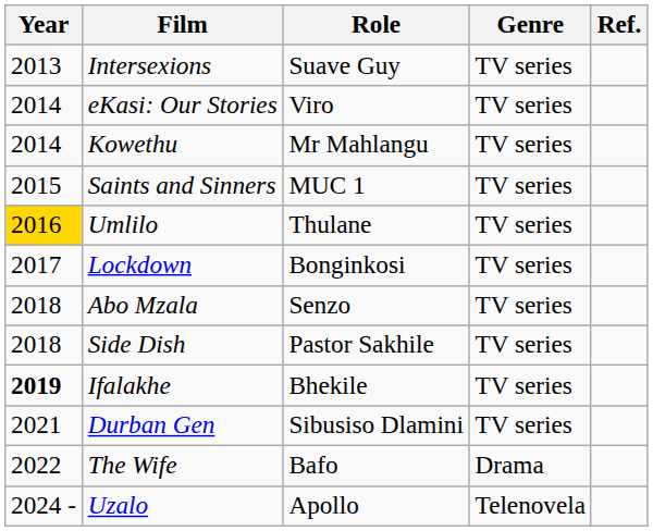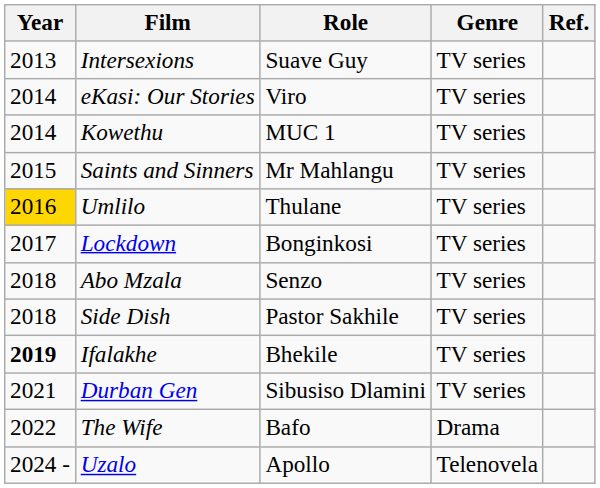 <table class="wikitable">
 <tr>
 <th>Year</th>
 <th>Film</th>
 <th>Role</th>
 <th>Genre</th>
 <th>Ref.</th>
 </tr>
 <tr>
 <td>2013</td>
 <td><em>Intersexions</em></td>
 <td>Suave Guy</td>
 <td>TV series</td>
 <td></td>
 </tr>
 <tr>
 <td>2014</td>
 <td><em>eKasi: Our Stories</em></td>
 <td>Viro</td>
 <td>TV series</td>
 <td></td>
 </tr>
 <tr>
 <td>2014</td>
 <td><em>Kowethu</em></td>
-<td>Mr Mahlangu</td>
+<td>MUC 1</td>
 <td>TV series</td>
 <td></td>
 </tr>
 <tr>
 <td>2015</td>
 <td><em>Saints and Sinners</em></td>
-<td>MUC 1</td>
+<td>Mr Mahlangu</td>
 <td>TV series</td>
 <td></td>
 </tr>
 <tr>
 <td style="background: gold;">2016</td>
 <td><em>Umlilo</em></td>
 <td>Thulane</td>
 <td>TV series</td>
 <td></td>
 </tr>
 <tr>
 <td>2017</td>
 <td><em><a href='#'>Lockdown</a></em></td>
 <td>Bonginkosi</td>
 <td>TV series</td>
 <td></td>
 </tr>
 <tr>
 <td>2018</td>
 <td><em>Abo Mzala</em></td>
 <td>Senzo</td>
 <td>TV series</td>
 <td></td>
 </tr>
 <tr>
 <td>2018</td>
 <td><em>Side Dish</em></td>
 <td>Pastor Sakhile</td>
 <td>TV series</td>
 <td></td>
 </tr>
 <tr>
 <td><strong>2019</strong></td>
 <td><em>Ifalakhe</em></td>
 <td>Bhekile</td>
 <td>TV series</td>
 <td></td>
 </tr>
 <tr>
 <td>2021</td>
 <td><em><a href='#'>Durban Gen</a></em></td>
 <td>Sibusiso Dlamini</td>
 <td>TV series</td>
 <td></td>
 </tr>
 <tr>
 <td>2022</td>
 <td><em>The Wife</em></td>
 <td>Bafo</td>
 <td>Drama</td>
 <td></td>
 </tr>
 <tr>
 <td>2024 -</td>
 <td><em><a href='#'>Uzalo</a></em></td>
 <td>Apollo</td>
 <td>Telenovela</td>
 <td></td>
 </tr>
 </table>
